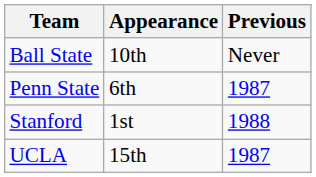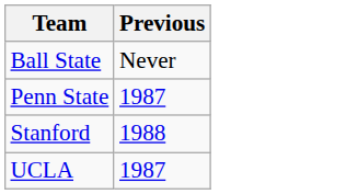 <table class="wikitable sortable">
 <tr>
 <th>Team</th>
-<th>Appearance</th>
 <th>Previous</th>
 </tr>
 <tr>
 <td><a href='#'>Ball State</a></td>
-<td>10th</td>
 <td>Never</td>
 </tr>
 <tr>
 <td><a href='#'>Penn State</a></td>
-<td>6th</td>
 <td><a href='#'>1987</a></td>
 </tr>
 <tr>
 <td><a href='#'>Stanford</a></td>
-<td>1st</td>
 <td><a href='#'>1988</a></td>
 </tr>
 <tr>
 <td><a href='#'>UCLA</a></td>
-<td>15th</td>
 <td><a href='#'>1987</a></td>
 </tr>
 </table>
